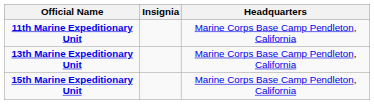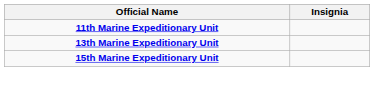 <table class="wikitable" width="600" style="text-align:center;">
 <tr bgcolor="#CCCCCC">
 <th><strong>Official Name</strong></th>
 <th><strong>Insignia</strong></th>
-<th><strong>Headquarters</strong></th>
 </tr>
 <tr>
 <td><strong><a href='#'>11th Marine Expeditionary Unit</a></strong></td>
 <td></td>
-<td><a href='#'>Marine Corps Base Camp Pendleton</a>, <a href='#'>California</a></td>
 </tr>
 <tr>
 <td><strong><a href='#'>13th Marine Expeditionary Unit</a></strong></td>
 <td></td>
-<td><a href='#'>Marine Corps Base Camp Pendleton</a>, <a href='#'>California</a></td>
 </tr>
 <tr>
 <td><strong><a href='#'>15th Marine Expeditionary Unit</a></strong></td>
 <td></td>
-<td><a href='#'>Marine Corps Base Camp Pendleton</a>, <a href='#'>California</a></td>
 </tr>
 </table>
